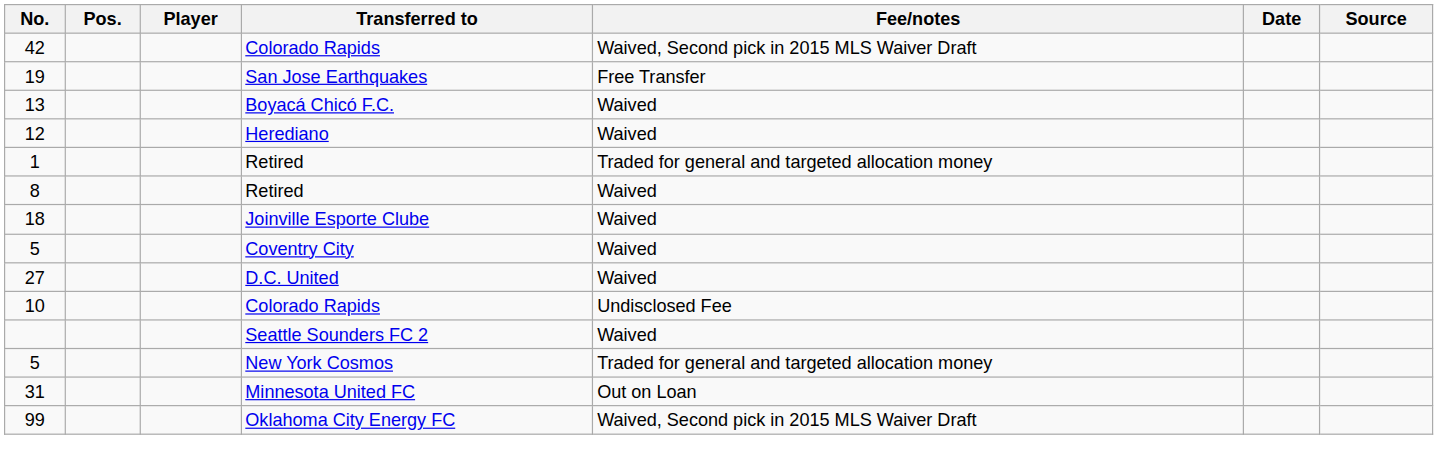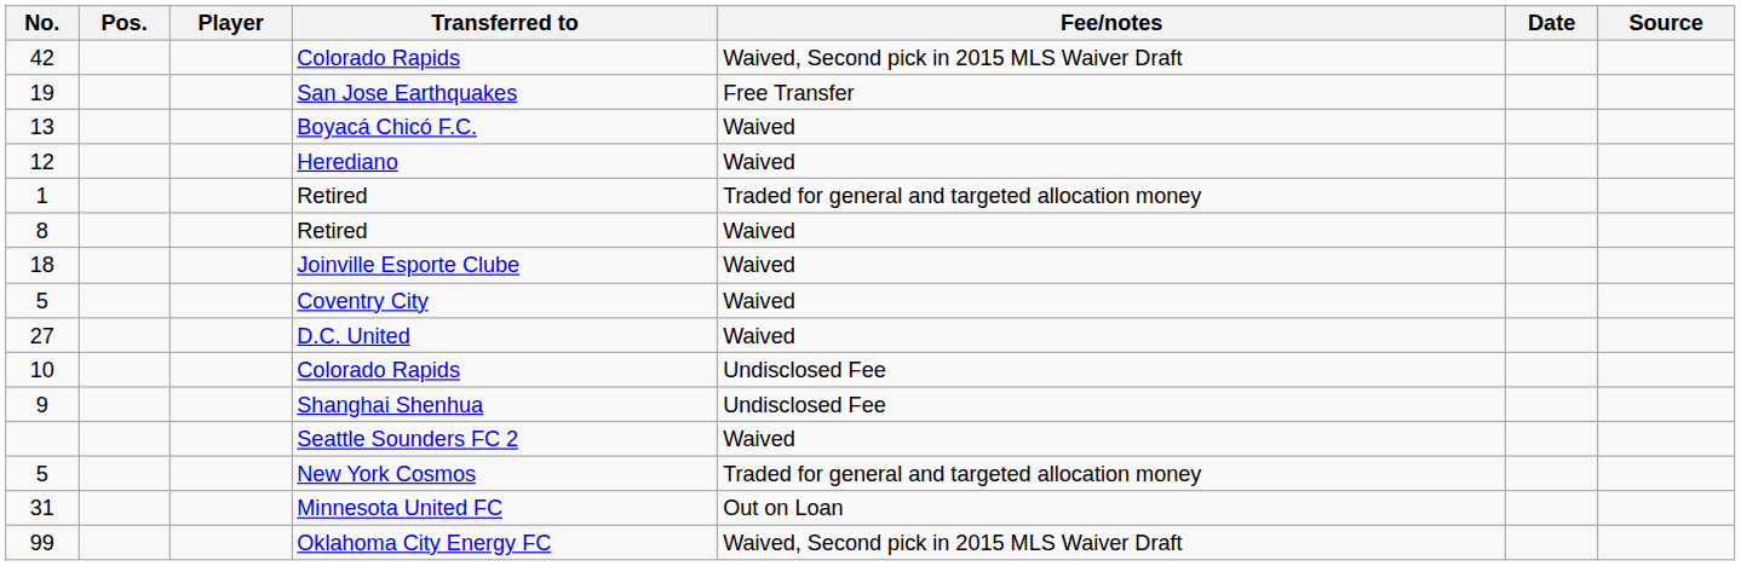 <table class="wikitable sortable" style="width:95%; text-align:center; font-size:95%; text-align:left;">
 <tr>
 <th>No.</th>
 <th><strong>Pos.</strong></th>
 <th><strong>Player</strong></th>
 <th><strong>Transferred to</strong></th>
 <th><strong>Fee/notes</strong></th>
 <th><strong>Date</strong></th>
 <th>Source</th>
 </tr>
 <tr>
 <td align=center>42</td>
 <td align=center></td>
 <td></td>
 <td> <a href='#'>Colorado Rapids</a></td>
 <td>Waived, Second pick in 2015 MLS Waiver Draft</td>
 <td></td>
 <td></td>
 </tr>
 <tr>
 <td align=center>19</td>
 <td align=center></td>
 <td></td>
 <td> <a href='#'>San Jose Earthquakes</a></td>
 <td>Free Transfer</td>
 <td></td>
 <td></td>
 </tr>
 <tr>
 <td align=center>13</td>
 <td align=center></td>
 <td></td>
 <td> <a href='#'>Boyacá Chicó F.C.</a></td>
 <td>Waived</td>
 <td></td>
 <td></td>
 </tr>
 <tr>
 <td align=center>12</td>
 <td align=center></td>
 <td></td>
 <td> <a href='#'>Herediano</a></td>
 <td>Waived</td>
 <td></td>
 <td></td>
 </tr>
 <tr>
 <td align=center>1</td>
 <td align=center></td>
 <td></td>
 <td>Retired</td>
 <td>Traded for general and targeted allocation money</td>
 <td></td>
 <td></td>
 </tr>
 <tr>
 <td align=center>8</td>
 <td align=center></td>
 <td></td>
 <td>Retired</td>
 <td>Waived</td>
 <td></td>
 <td></td>
 </tr>
 <tr>
 <td align=center>18</td>
 <td align=center></td>
 <td></td>
 <td> <a href='#'>Joinville Esporte Clube</a></td>
 <td>Waived</td>
 <td></td>
 <td></td>
 </tr>
 <tr>
 <td align=center>5</td>
 <td align=center></td>
 <td></td>
 <td> <a href='#'>Coventry City</a></td>
 <td>Waived</td>
 <td></td>
 <td></td>
 </tr>
 <tr>
 <td align=center>27</td>
 <td align=center></td>
 <td></td>
 <td> <a href='#'>D.C. United</a></td>
 <td>Waived</td>
 <td></td>
 <td></td>
 </tr>
 <tr>
 <td align=center>10</td>
 <td align=center></td>
 <td></td>
 <td> <a href='#'>Colorado Rapids</a></td>
 <td>Undisclosed Fee</td>
 <td></td>
 <td></td>
 </tr>
 <tr>
+<td align=center>9</td>
+<td align=center></td>
+<td></td>
+<td> <a href='#'>Shanghai Shenhua</a></td>
+<td>Undisclosed Fee</td>
+<td></td>
+<td></td>
+</tr>
+<tr>
 <td align=center></td>
 <td align=center></td>
 <td></td>
 <td> <a href='#'>Seattle Sounders FC 2</a></td>
 <td>Waived</td>
 <td></td>
 <td></td>
 </tr>
 <tr>
 <td align=center>5</td>
 <td align=center></td>
 <td></td>
 <td> <a href='#'>New York Cosmos</a></td>
 <td>Traded for general and targeted allocation money</td>
 <td></td>
 <td></td>
 </tr>
 <tr>
 <td align=center>31</td>
 <td align=center></td>
 <td></td>
 <td> <a href='#'>Minnesota United FC</a></td>
 <td>Out on Loan</td>
 <td></td>
 <td></td>
 </tr>
 <tr>
 <td align=center>99</td>
 <td align=center></td>
 <td></td>
 <td> <a href='#'>Oklahoma City Energy FC</a></td>
 <td>Waived, Second pick in 2015 MLS Waiver Draft</td>
 <td></td>
 <td></td>
 </tr>
 </table>
